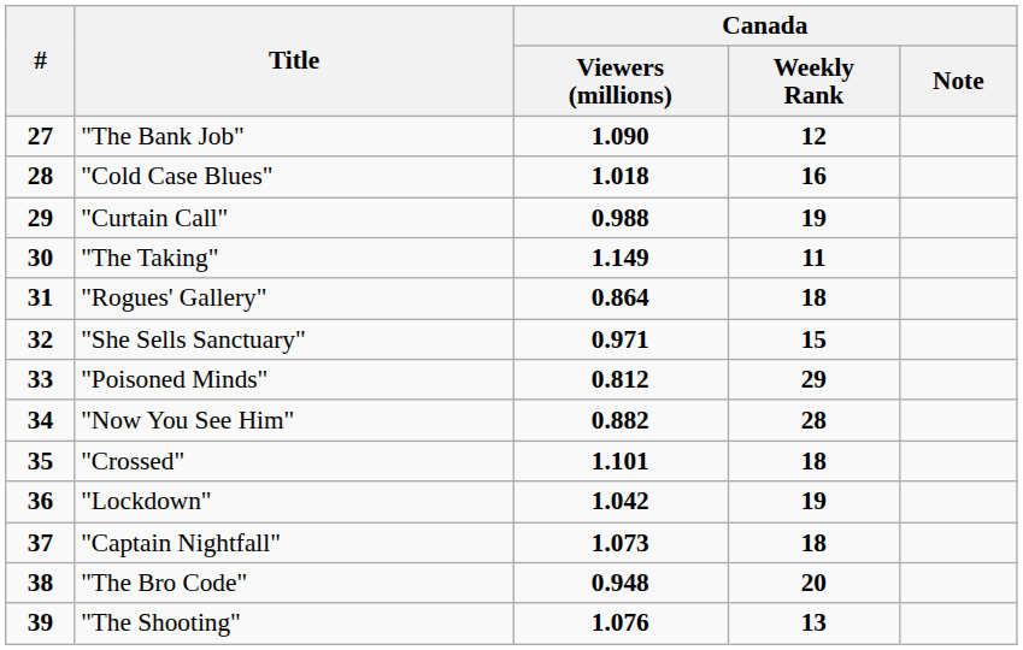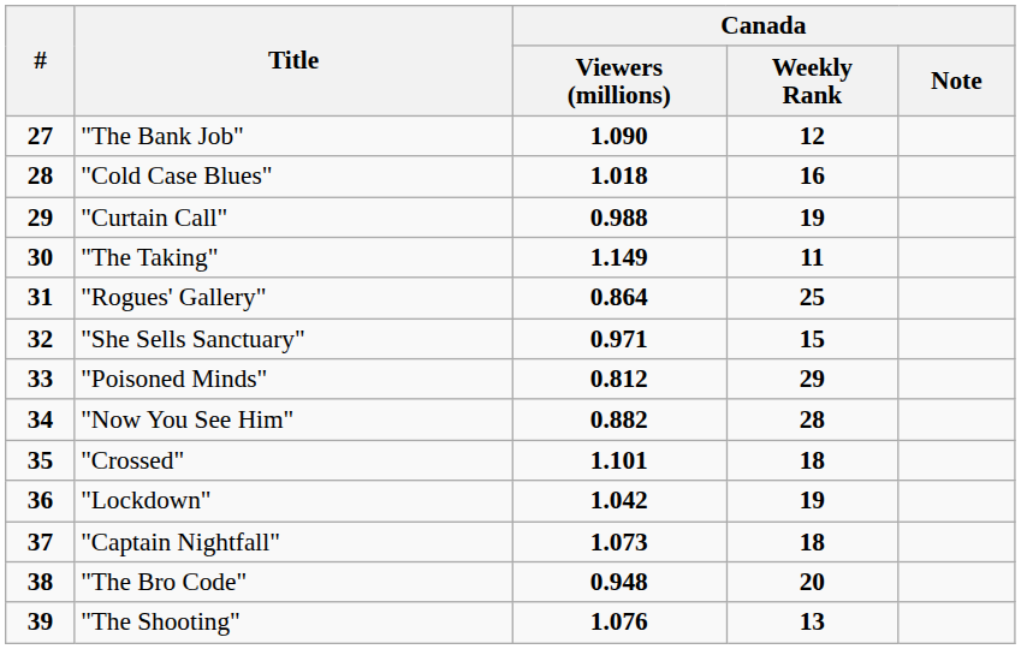 <table class="wikitable" style="text-align:center; width: 50%;">
 <tr>
 <th rowspan="2">#</th>
 <th rowspan="2">Title</th>
 <th colspan="3">Canada</th>
 </tr>
 <tr>
 <th>Viewers<br>(millions)</th>
 <th>Weekly<br>Rank</th>
 <th>Note</th>
 </tr>
 <tr>
 <td><strong>27</strong></td>
 <td align=left>"The Bank Job"</td>
 <td><strong>1.090</strong></td>
 <td><strong>12</strong></td>
 <td></td>
 </tr>
 <tr>
 <td><strong>28</strong></td>
 <td align=left>"Cold Case Blues"</td>
 <td><strong>1.018</strong></td>
 <td><strong>16</strong></td>
 <td></td>
 </tr>
 <tr>
 <td><strong>29</strong></td>
 <td align=left>"Curtain Call"</td>
 <td><strong>0.988</strong></td>
 <td><strong>19</strong></td>
 <td></td>
 </tr>
 <tr>
 <td><strong>30</strong></td>
 <td align=left>"The Taking"</td>
 <td><strong>1.149</strong></td>
 <td><strong>11</strong></td>
 <td></td>
 </tr>
 <tr>
 <td><strong>31</strong></td>
 <td align=left>"Rogues' Gallery"</td>
 <td><strong>0.864</strong></td>
-<td><strong>18</strong></td>
+<td><strong>25</strong></td>
 <td></td>
 </tr>
 <tr>
 <td><strong>32</strong></td>
 <td align=left>"She Sells Sanctuary"</td>
 <td><strong>0.971</strong></td>
 <td><strong>15</strong></td>
 <td></td>
 </tr>
 <tr>
 <td><strong>33</strong></td>
 <td align=left>"Poisoned Minds"</td>
 <td><strong>0.812</strong></td>
 <td><strong>29</strong></td>
 <td></td>
 </tr>
 <tr>
 <td><strong>34</strong></td>
 <td align=left>"Now You See Him"</td>
 <td><strong>0.882</strong></td>
 <td><strong>28</strong></td>
 <td></td>
 </tr>
 <tr>
 <td><strong>35</strong></td>
 <td align=left>"Crossed"</td>
 <td><strong>1.101</strong></td>
 <td><strong>18</strong></td>
 <td></td>
 </tr>
 <tr>
 <td><strong>36</strong></td>
 <td align=left>"Lockdown"</td>
 <td><strong>1.042</strong></td>
 <td><strong>19</strong></td>
 <td></td>
 </tr>
 <tr>
 <td><strong>37</strong></td>
 <td align=left>"Captain Nightfall"</td>
 <td><strong>1.073</strong></td>
 <td><strong>18</strong></td>
 <td></td>
 </tr>
 <tr>
 <td><strong>38</strong></td>
 <td align=left>"The Bro Code"</td>
 <td><strong>0.948</strong></td>
 <td><strong>20</strong></td>
 <td></td>
 </tr>
 <tr>
 <td><strong>39</strong></td>
 <td align=left>"The Shooting"</td>
 <td><strong>1.076</strong></td>
 <td><strong>13</strong></td>
 <td></td>
 </tr>
 </table>
